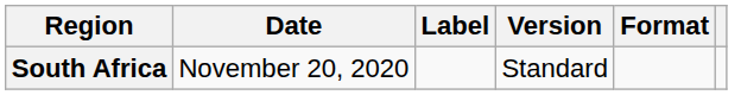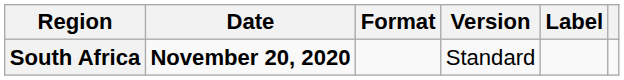 <table class="wikitable plainrowheaders">
 <tr>
 <th scope="col">Region</th>
 <th scope="col">Date</th>
+<th scope="col">Format</th>
+<th scope="col">Version</th>
 <th scope="col">Label</th>
-<th scope="col">Version</th>
-<th scope="col">Format</th>
 <th scope="col"></th>
 </tr>
 <tr>
 <th scope="row">South Africa</th>
-<td>November 20, 2020</td>
+<td><strong>November 20, 2020</strong></td>
 <td></td>
 <td>Standard</td>
 <td></td>
 <td align="center"></td>
 </tr>
 </table>
